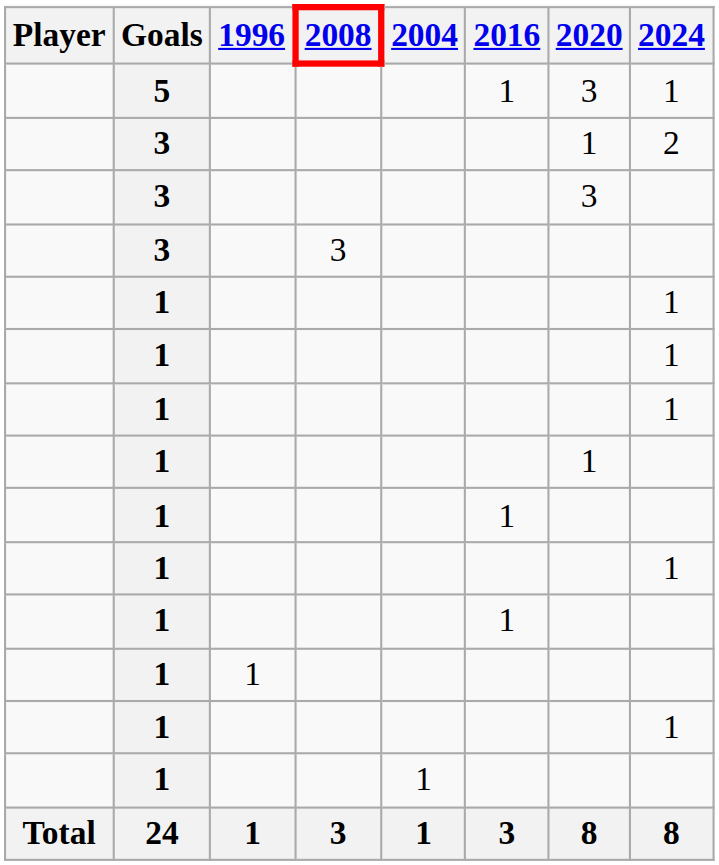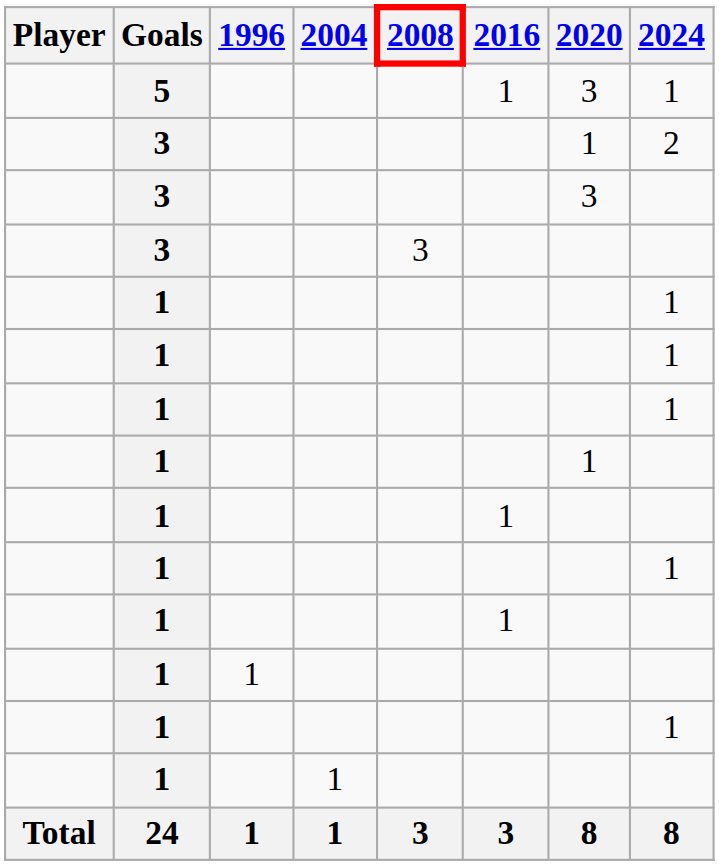 <table class="wikitable sortable" style="text-align:center;">
 <tr>
 <th>Player</th>
 <th>Goals</th>
 <th><a href='#'>1996</a></th>
+<th><a href='#'>2004</a></th>
 <th style="border:3px solid red"><a href='#'>2008</a></th>
-<th><a href='#'>2004</a></th>
 <th><a href='#'>2016</a></th>
 <th><a href='#'>2020</a></th>
 <th><a href='#'>2024</a></th>
 </tr>
 <tr>
 <td align="left"></td>
 <th>5</th>
 <td></td>
 <td></td>
 <td></td>
 <td>1</td>
 <td>3</td>
 <td>1</td>
 </tr>
 <tr>
 <td align="left"></td>
 <th>3</th>
 <td></td>
 <td></td>
 <td></td>
 <td></td>
 <td>1</td>
 <td>2</td>
 </tr>
 <tr>
 <td align="left"></td>
 <th>3</th>
 <td></td>
 <td></td>
 <td></td>
 <td></td>
 <td>3</td>
 <td></td>
 </tr>
 <tr>
 <td align="left"></td>
 <th>3</th>
 <td></td>
+<td></td>
 <td>3</td>
-<td></td>
 <td></td>
 <td></td>
 <td></td>
 </tr>
 <tr>
 <td align="left"></td>
 <th>1</th>
 <td></td>
 <td></td>
 <td></td>
 <td></td>
 <td></td>
 <td>1</td>
 </tr>
 <tr>
 <td align="left"></td>
 <th>1</th>
 <td></td>
 <td></td>
 <td></td>
 <td></td>
 <td></td>
 <td>1</td>
 </tr>
 <tr>
 <td align="left"></td>
 <th>1</th>
 <td></td>
 <td></td>
 <td></td>
 <td></td>
 <td></td>
 <td>1</td>
 </tr>
 <tr>
 <td align="left"></td>
 <th>1</th>
 <td></td>
 <td></td>
 <td></td>
 <td></td>
 <td>1</td>
 <td></td>
 </tr>
 <tr>
 <td align="left"></td>
 <th>1</th>
 <td></td>
 <td></td>
 <td></td>
 <td>1</td>
 <td></td>
 <td></td>
 </tr>
 <tr>
 <td align="left"></td>
 <th>1</th>
 <td></td>
 <td></td>
 <td></td>
 <td></td>
 <td></td>
 <td>1</td>
 </tr>
 <tr>
 <td align="left"></td>
 <th>1</th>
 <td></td>
 <td></td>
 <td></td>
 <td>1</td>
 <td></td>
 <td></td>
 </tr>
 <tr>
 <td align="left"></td>
 <th>1</th>
 <td>1</td>
 <td></td>
 <td></td>
 <td></td>
 <td></td>
 <td></td>
 </tr>
 <tr>
 <td align="left"></td>
 <th>1</th>
 <td></td>
 <td></td>
 <td></td>
 <td></td>
 <td></td>
 <td>1</td>
 </tr>
 <tr>
 <td align="left"></td>
 <th>1</th>
 <td></td>
+<td>1</td>
 <td></td>
-<td>1</td>
 <td></td>
 <td></td>
 <td></td>
 </tr>
 <tr class="sortbottom">
 <th>Total</th>
 <th>24</th>
 <th>1</th>
+<th>1</th>
 <th>3</th>
-<th>1</th>
 <th>3</th>
 <th>8</th>
 <th>8</th>
 </tr>
 </table>
